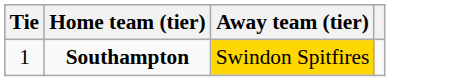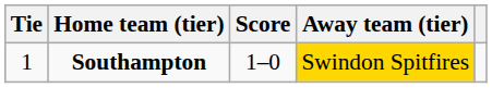 <table class="wikitable" style="text-align:center; font-size:85%">
 <tr>
 <th>Tie</th>
 <th>Home team (tier)</th>
+<th>Score</th>
 <th>Away team (tier)</th>
 <th></th>
 </tr>
 <tr>
 <td align="center">1</td>
 <td><strong>Southampton</strong></td>
+<td align="center">1–0</td>
 <td style="background: gold;">Swindon Spitfires</td>
 <td></td>
 </tr>
 </table>
